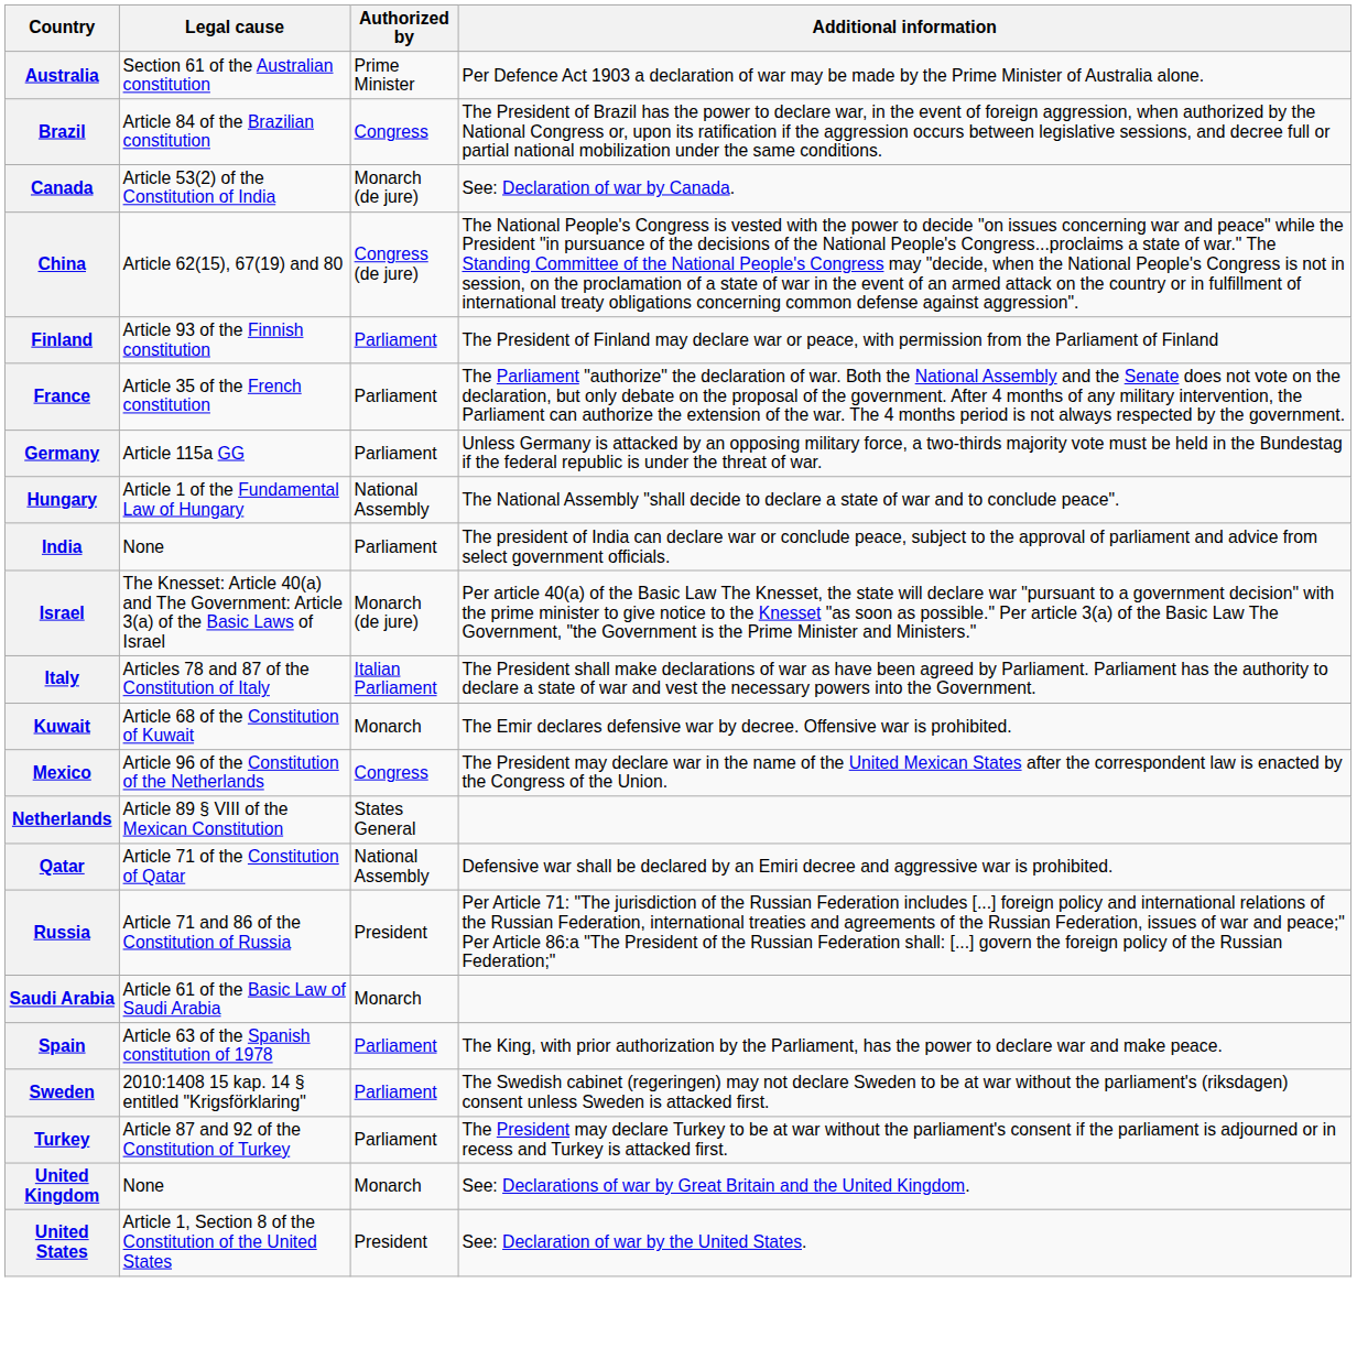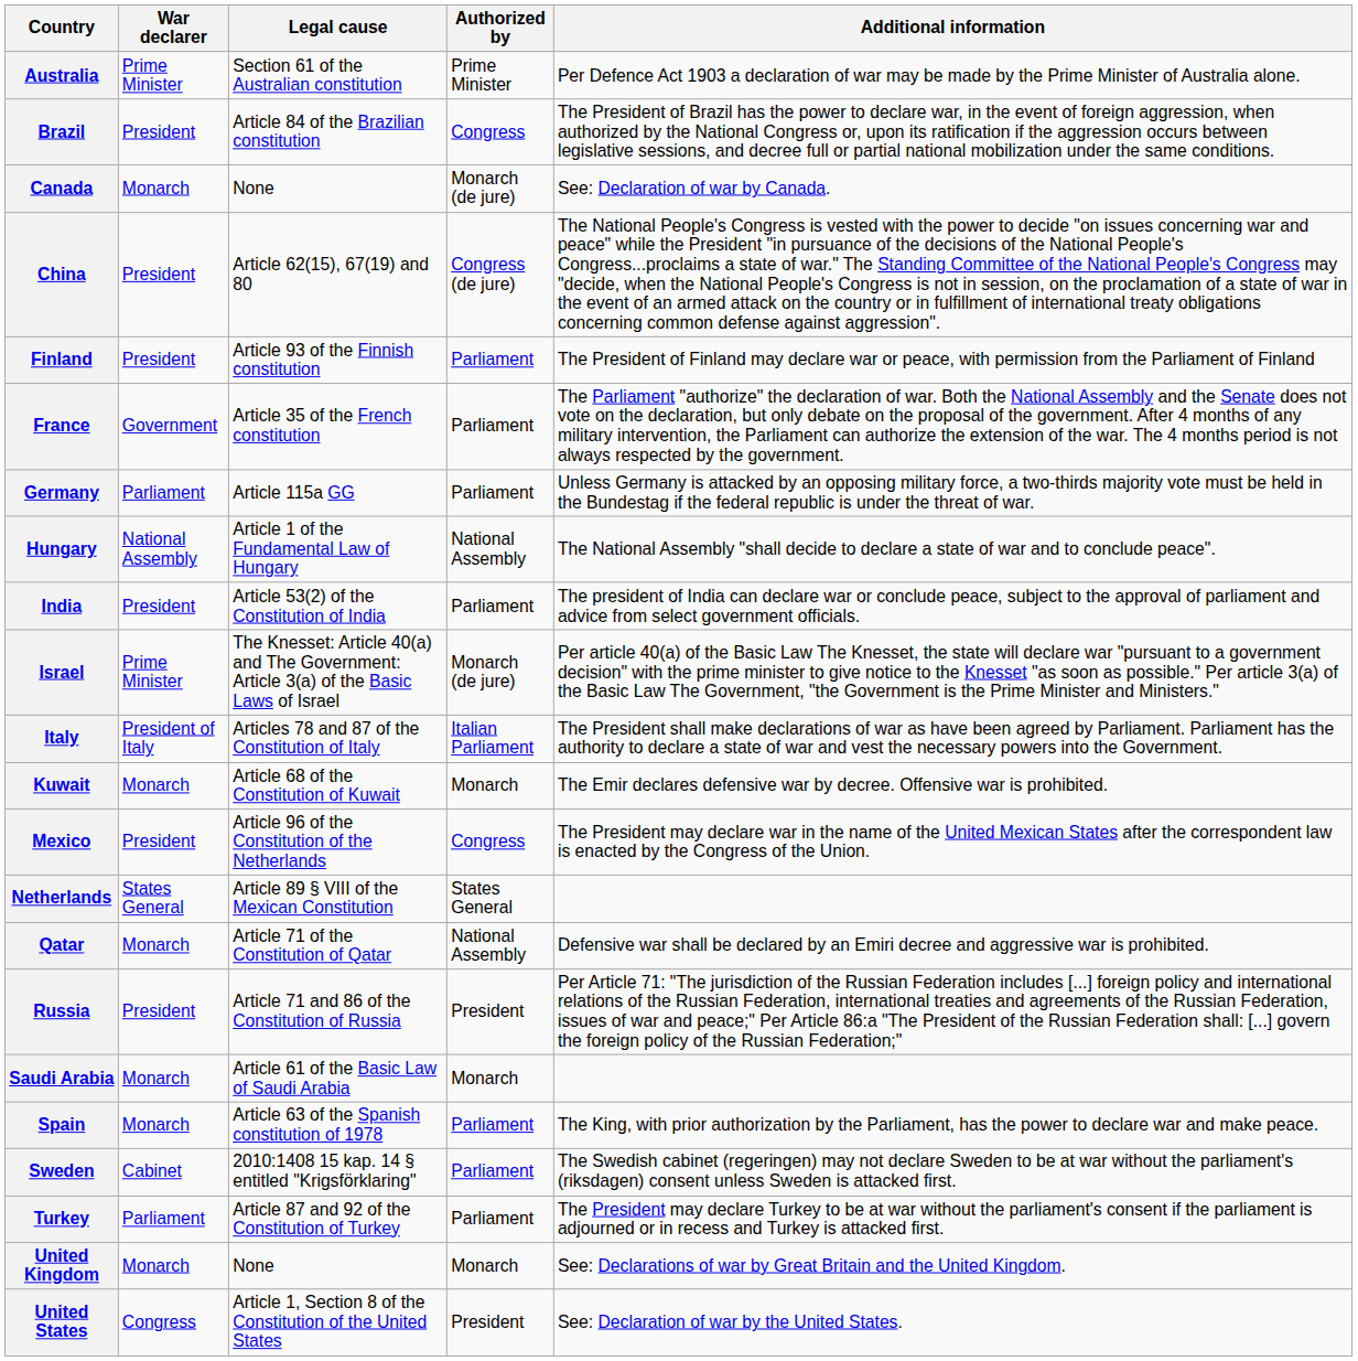 <table class="wikitable">
 <tr>
 <th scope=col>Country</th>
+<th scope=col>War declarer</th>
 <th scope=col>Legal cause</th>
 <th scope=col>Authorized by</th>
 <th scope=col>Additional information</th>
 </tr>
 <tr>
 <th scope=row><a href='#'>Australia</a></th>
+<td><a href='#'>Prime Minister</a></td>
 <td>Section 61 of the <a href='#'>Australian constitution</a></td>
 <td>Prime Minister</td>
 <td>Per Defence Act 1903 a declaration of war may be made by the Prime Minister of Australia alone.</td>
 </tr>
 <tr>
 <th scope=row><a href='#'>Brazil</a></th>
+<td><a href='#'>President</a></td>
 <td>Article 84 of the <a href='#'>Brazilian constitution</a></td>
 <td><a href='#'>Congress</a></td>
 <td>The President of Brazil has the power to declare war, in the event of foreign aggression, when authorized by the National Congress or, upon its ratification if the aggression occurs between legislative sessions, and decree full or partial national mobilization under the same conditions.</td>
 </tr>
 <tr>
 <th scope=row><a href='#'>Canada</a></th>
-<td>Article 53(2) of the <a href='#'>Constitution of India</a></td>
+<td><a href='#'>Monarch</a></td>
+<td>None</td>
 <td>Monarch <br>(de jure)</td>
 <td>See: <a href='#'>Declaration of war by Canada</a>.</td>
 </tr>
 <tr>
 <th scope=row><a href='#'>China</a></th>
+<td><a href='#'>President</a></td>
 <td>Article 62(15), 67(19) and 80</td>
 <td><a href='#'>Congress</a> <br>(de jure)</td>
 <td>The National People's Congress is vested with the power to decide "on issues concerning war and peace" while the President "in pursuance of the decisions of the National People's Congress...proclaims a state of war." The <a href='#'>Standing Committee of the National People's Congress</a> may "decide, when the National People's Congress is not in session, on the proclamation of a state of war in the event of an armed attack on the country or in fulfillment of international treaty obligations concerning common defense against aggression".</td>
 </tr>
 <tr>
 <th scope=row><a href='#'>Finland</a></th>
+<td><a href='#'>President</a></td>
 <td>Article 93 of the <a href='#'>Finnish constitution</a></td>
 <td><a href='#'>Parliament</a></td>
 <td>The President of Finland may declare war or peace, with permission from the Parliament of Finland</td>
 </tr>
 <tr>
 <th scope=row><a href='#'>France</a></th>
+<td><a href='#'>Government</a></td>
 <td>Article 35 of the <a href='#'>French constitution</a></td>
 <td>Parliament</td>
 <td>The <a href='#'>Parliament</a> "authorize" the declaration of war. Both the <a href='#'>National Assembly</a> and the <a href='#'>Senate</a> does not vote on the declaration, but only debate on the proposal of the government. After 4 months of any military intervention, the Parliament can authorize the extension of the war. The 4 months period is not always respected by the government.</td>
 </tr>
 <tr>
 <th scope=row><a href='#'>Germany</a></th>
+<td><a href='#'>Parliament</a></td>
 <td>Article 115a <a href='#'>GG</a></td>
 <td>Parliament</td>
 <td>Unless Germany is attacked by an opposing military force, a two-thirds majority vote must be held in the Bundestag if the federal republic is under the threat of war.</td>
 </tr>
 <tr>
 <th scope=row><a href='#'>Hungary</a></th>
+<td><a href='#'>National Assembly</a></td>
 <td>Article 1 of the <a href='#'>Fundamental Law of Hungary</a></td>
 <td>National Assembly</td>
 <td>The National Assembly "shall decide to declare a state of war and to conclude peace".</td>
 </tr>
 <tr>
 <th scope=row><a href='#'>India</a></th>
-<td>None</td>
+<td><a href='#'>President</a></td>
+<td>Article 53(2) of the <a href='#'>Constitution of India</a></td>
 <td>Parliament</td>
 <td>The president of India can declare war or conclude peace, subject to the approval of parliament and advice from select government officials.</td>
 </tr>
 <tr>
 <th scope=row><a href='#'>Israel</a></th>
+<td><a href='#'>Prime Minister</a></td>
 <td>The Knesset: Article 40(a) and The Government: Article 3(a) of the <a href='#'>Basic Laws</a> of Israel</td>
 <td>Monarch <br>(de jure)</td>
 <td>Per article 40(a) of the Basic Law The Knesset, the state will declare war "pursuant to a government decision" with the prime minister to give notice to the <a href='#'>Knesset</a> "as soon as possible." Per article 3(a) of the Basic Law The Government, "the Government is  the Prime Minister and Ministers."</td>
 </tr>
 <tr>
 <th scope=row><a href='#'>Italy</a></th>
+<td><a href='#'>President of Italy</a></td>
 <td>Articles 78 and 87 of the <a href='#'>Constitution of Italy</a></td>
 <td><a href='#'>Italian Parliament</a></td>
 <td>The President shall make declarations of war as have been agreed by Parliament. Parliament has the authority to declare a state of war and vest the necessary powers into the Government.</td>
 </tr>
 <tr>
 <th scope=row><a href='#'>Kuwait</a></th>
+<td><a href='#'>Monarch</a></td>
 <td>Article 68 of the <a href='#'>Constitution of Kuwait</a></td>
 <td>Monarch</td>
 <td>The Emir declares defensive war by decree. Offensive war is prohibited.</td>
 </tr>
 <tr>
 <th scope=row><a href='#'>Mexico</a></th>
+<td><a href='#'>President</a></td>
 <td>Article 96 of the <a href='#'>Constitution of the Netherlands</a></td>
 <td><a href='#'>Congress</a></td>
 <td>The President may declare war in the name of the <a href='#'>United Mexican States</a> after the correspondent law is enacted by the Congress of the Union.</td>
 </tr>
 <tr>
 <th scope=row><a href='#'>Netherlands</a></th>
+<td><a href='#'>States General</a></td>
 <td>Article 89 § VIII of the <a href='#'>Mexican Constitution</a></td>
 <td>States General</td>
 <td></td>
 </tr>
 <tr>
 <th scope=row><a href='#'>Qatar</a></th>
+<td><a href='#'>Monarch</a></td>
 <td>Article 71 of the <a href='#'>Constitution of Qatar</a></td>
 <td>National Assembly</td>
 <td>Defensive war shall be declared by an Emiri decree and aggressive war is prohibited.</td>
 </tr>
 <tr>
 <th scope=row><a href='#'>Russia</a></th>
+<td><a href='#'>President</a></td>
 <td>Article 71 and 86 of the <a href='#'>Constitution of Russia</a></td>
 <td>President</td>
 <td>Per Article 71: "The jurisdiction of the Russian Federation includes [...] foreign policy and international relations of the Russian Federation, international treaties and agreements of the Russian Federation, issues of war and peace;" Per Article 86:a "The President of the Russian Federation shall: [...] govern the foreign policy of the Russian Federation;"</td>
 </tr>
 <tr>
 <th scope=row><a href='#'>Saudi Arabia</a></th>
+<td><a href='#'>Monarch</a></td>
 <td>Article 61 of the <a href='#'>Basic Law of Saudi Arabia</a></td>
 <td>Monarch</td>
 <td></td>
 </tr>
 <tr>
 <th scope=row><a href='#'>Spain</a></th>
+<td><a href='#'>Monarch</a></td>
 <td>Article 63 of the <a href='#'>Spanish constitution of 1978</a></td>
 <td><a href='#'>Parliament</a></td>
 <td>The King, with prior authorization by the Parliament, has the power to declare war and make peace.</td>
 </tr>
 <tr>
 <th scope=row><a href='#'>Sweden</a></th>
+<td><a href='#'>Cabinet</a></td>
 <td>2010:1408 15 kap. 14 § entitled "Krigsförklaring"</td>
 <td><a href='#'>Parliament</a></td>
 <td>The Swedish cabinet (regeringen) may not declare Sweden to be at war without the parliament's (riksdagen) consent unless Sweden is attacked first.</td>
 </tr>
 <tr>
 <th scope=row><a href='#'>Turkey</a></th>
+<td><a href='#'>Parliament</a></td>
 <td>Article 87 and 92 of the <a href='#'>Constitution of Turkey</a></td>
 <td>Parliament</td>
 <td>The <a href='#'>President</a> may declare Turkey to be at war without the parliament's consent if the parliament is adjourned or in recess and Turkey is attacked first.</td>
 </tr>
 <tr>
 <th scope=row><a href='#'>United Kingdom</a></th>
+<td><a href='#'>Monarch</a></td>
 <td>None</td>
 <td>Monarch</td>
 <td>See: <a href='#'>Declarations of war by Great Britain and the United Kingdom</a>.</td>
 </tr>
 <tr>
 <th scope=row><a href='#'>United States</a></th>
+<td><a href='#'>Congress</a></td>
 <td>Article 1, Section 8 of the <a href='#'>Constitution of the United States</a></td>
 <td>President</td>
 <td>See: <a href='#'>Declaration of war by the United States</a>.</td>
 </tr>
 </table>
